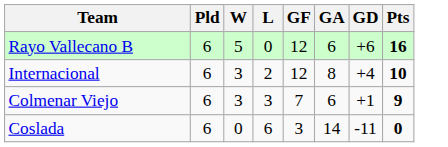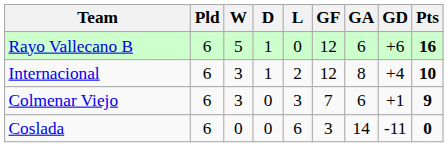 <table class="wikitable" style="text-align: center;">
 <tr>
 <th width=165>Team</th>
 <th width=20>Pld</th>
 <th width=20>W</th>
+<th width=20>D</th>
 <th width=20>L</th>
 <th width=20>GF</th>
 <th width=20>GA</th>
 <th width=20>GD</th>
 <th width=20>Pts</th>
 </tr>
 <tr bgcolor=#ccffcc>
 <td align=left><a href='#'>Rayo Vallecano B</a></td>
 <td>6</td>
 <td>5</td>
+<td>1</td>
 <td>0</td>
 <td>12</td>
 <td>6</td>
 <td>+6</td>
 <td><strong>16</strong></td>
 </tr>
 <tr>
 <td align=left><a href='#'>Internacional</a></td>
 <td>6</td>
 <td>3</td>
+<td>1</td>
 <td>2</td>
 <td>12</td>
 <td>8</td>
 <td>+4</td>
 <td><strong>10</strong></td>
 </tr>
 <tr>
 <td align=left><a href='#'>Colmenar Viejo</a></td>
 <td>6</td>
 <td>3</td>
+<td>0</td>
 <td>3</td>
 <td>7</td>
 <td>6</td>
 <td>+1</td>
 <td><strong>9</strong></td>
 </tr>
 <tr>
 <td align=left><a href='#'>Coslada</a></td>
 <td>6</td>
 <td>0</td>
+<td>0</td>
 <td>6</td>
 <td>3</td>
 <td>14</td>
 <td>-11</td>
 <td><strong>0</strong></td>
 </tr>
 </table>
